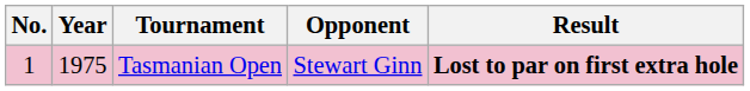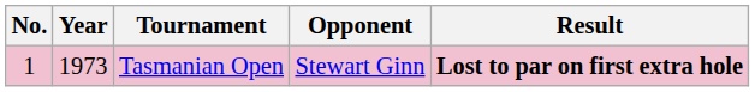 <table class="wikitable" style="font-size:95%;">
 <tr>
 <th>No.</th>
 <th>Year</th>
 <th>Tournament</th>
 <th>Opponent</th>
 <th>Result</th>
 </tr>
 <tr style="background:#F2C1D1;">
 <td align=center>1</td>
-<td>1975</td>
+<td>1973</td>
 <td><a href='#'>Tasmanian Open</a></td>
 <td> <a href='#'>Stewart Ginn</a></td>
 <td><strong>Lost to par on first extra hole</strong></td>
 </tr>
 </table>
